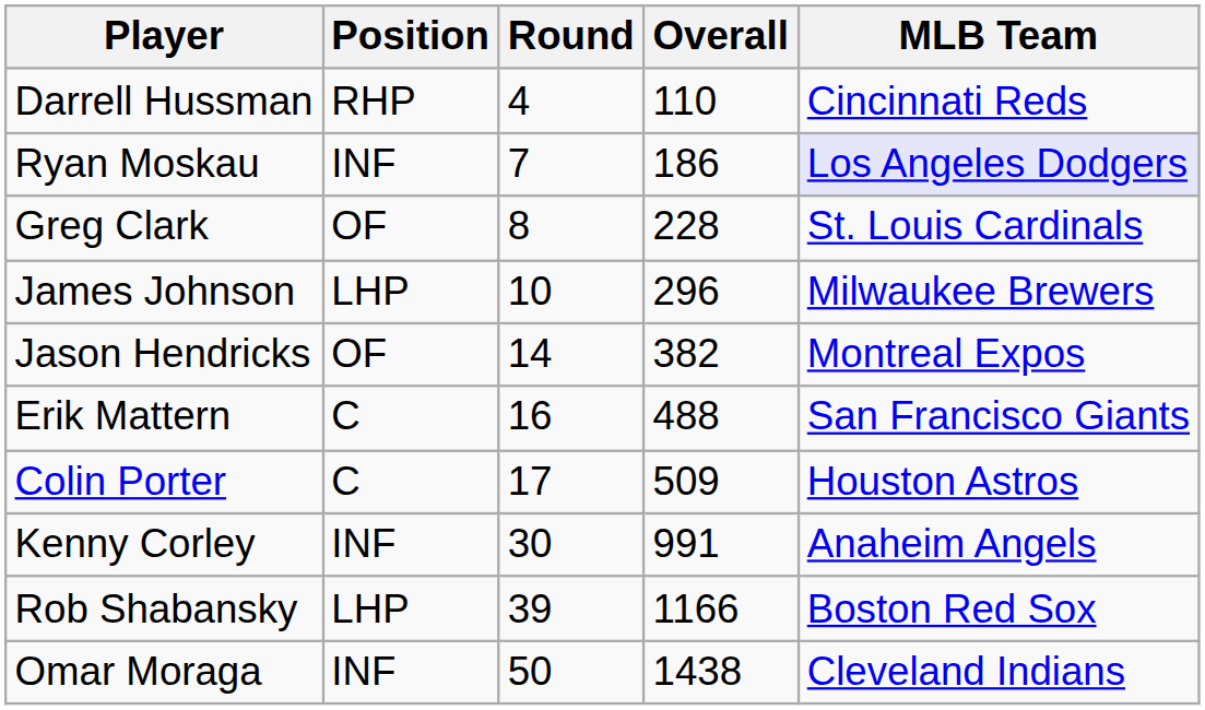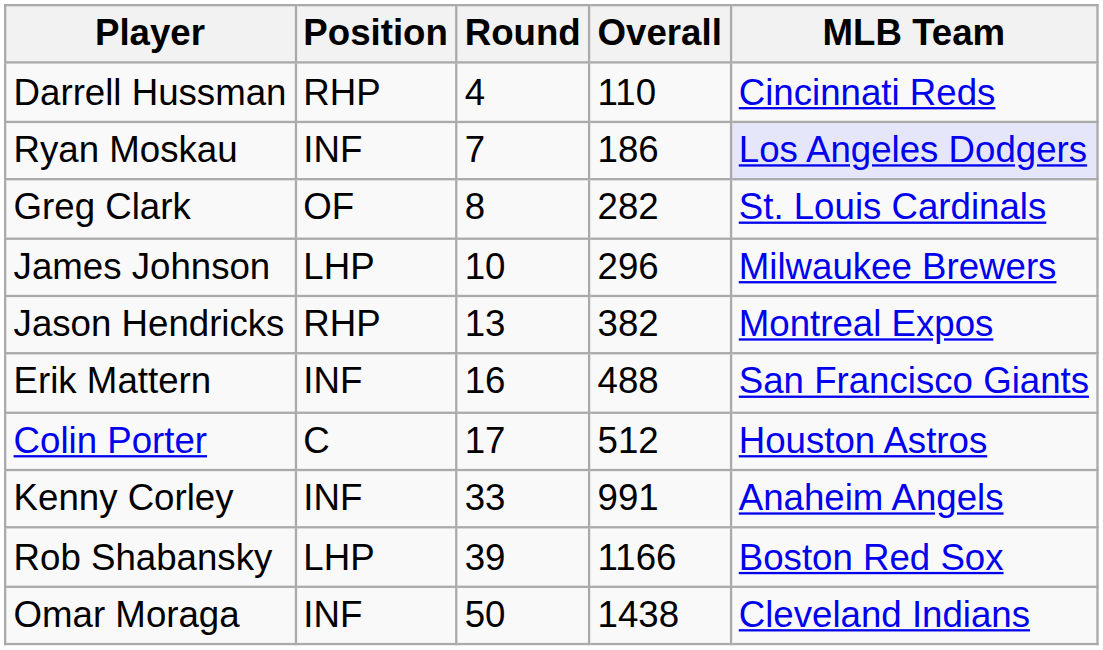 <table class="wikitable">
 <tr>
 <th>Player</th>
 <th>Position</th>
 <th>Round</th>
 <th>Overall</th>
 <th>MLB Team</th>
 </tr>
 <tr>
 <td>Darrell Hussman</td>
 <td>RHP</td>
 <td>4</td>
 <td>110</td>
 <td><a href='#'>Cincinnati Reds</a></td>
 </tr>
 <tr>
 <td>Ryan Moskau</td>
 <td>INF</td>
 <td>7</td>
 <td>186</td>
 <td style="background: lavender;"><a href='#'>Los Angeles Dodgers</a></td>
 </tr>
 <tr>
 <td>Greg Clark</td>
 <td>OF</td>
 <td>8</td>
-<td>228</td>
+<td>282</td>
 <td><a href='#'>St. Louis Cardinals</a></td>
 </tr>
 <tr>
 <td>James Johnson</td>
 <td>LHP</td>
 <td>10</td>
 <td>296</td>
 <td><a href='#'>Milwaukee Brewers</a></td>
 </tr>
 <tr>
 <td>Jason Hendricks</td>
-<td>OF</td>
-<td>14</td>
+<td>RHP</td>
+<td>13</td>
 <td>382</td>
 <td><a href='#'>Montreal Expos</a></td>
 </tr>
 <tr>
 <td>Erik Mattern</td>
-<td>C</td>
+<td>INF</td>
 <td>16</td>
 <td>488</td>
 <td><a href='#'>San Francisco Giants</a></td>
 </tr>
 <tr>
 <td><a href='#'>Colin Porter</a></td>
 <td>C</td>
 <td>17</td>
-<td>509</td>
+<td>512</td>
 <td><a href='#'>Houston Astros</a></td>
 </tr>
 <tr>
 <td>Kenny Corley</td>
 <td>INF</td>
-<td>30</td>
+<td>33</td>
 <td>991</td>
 <td><a href='#'>Anaheim Angels</a></td>
 </tr>
 <tr>
 <td>Rob Shabansky</td>
 <td>LHP</td>
 <td>39</td>
 <td>1166</td>
 <td><a href='#'>Boston Red Sox</a></td>
 </tr>
 <tr>
 <td>Omar Moraga</td>
 <td>INF</td>
 <td>50</td>
 <td>1438</td>
 <td><a href='#'>Cleveland Indians</a></td>
 </tr>
 </table>
